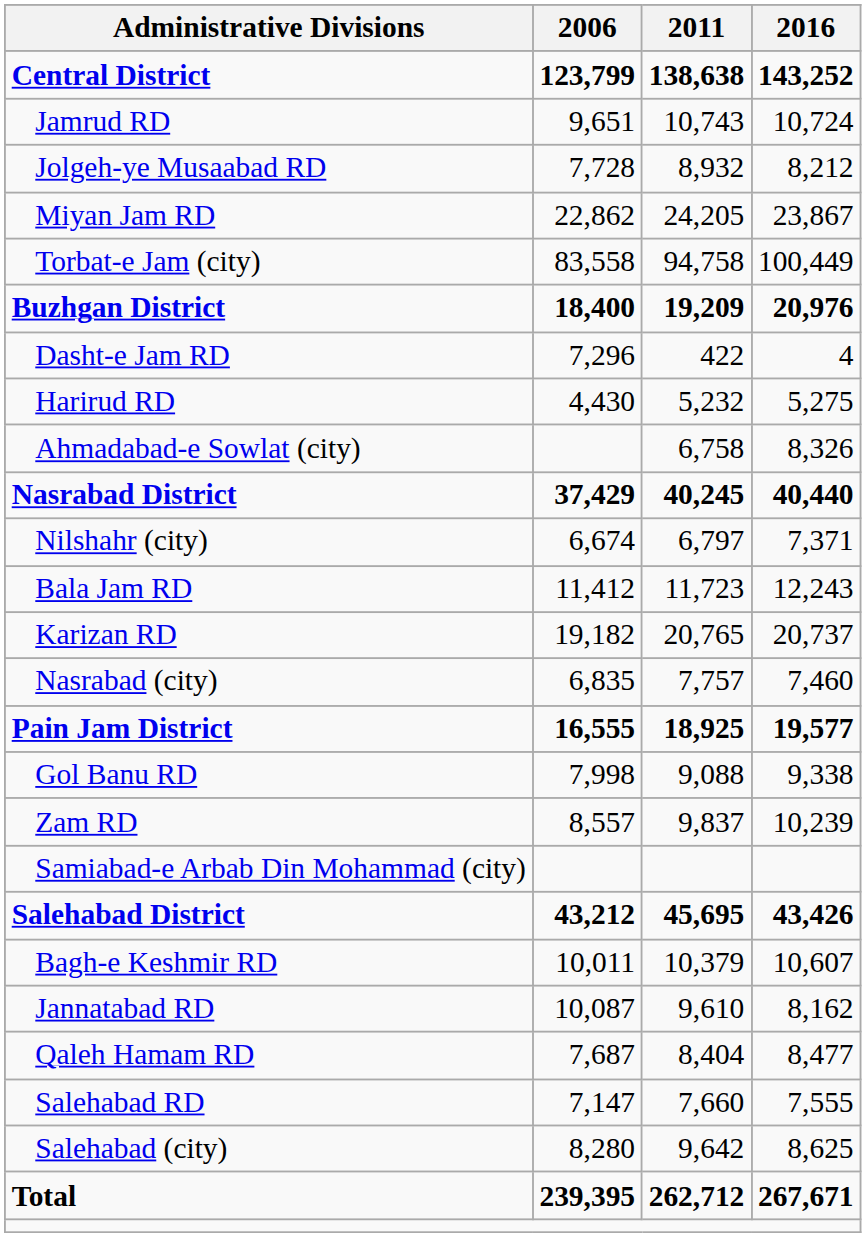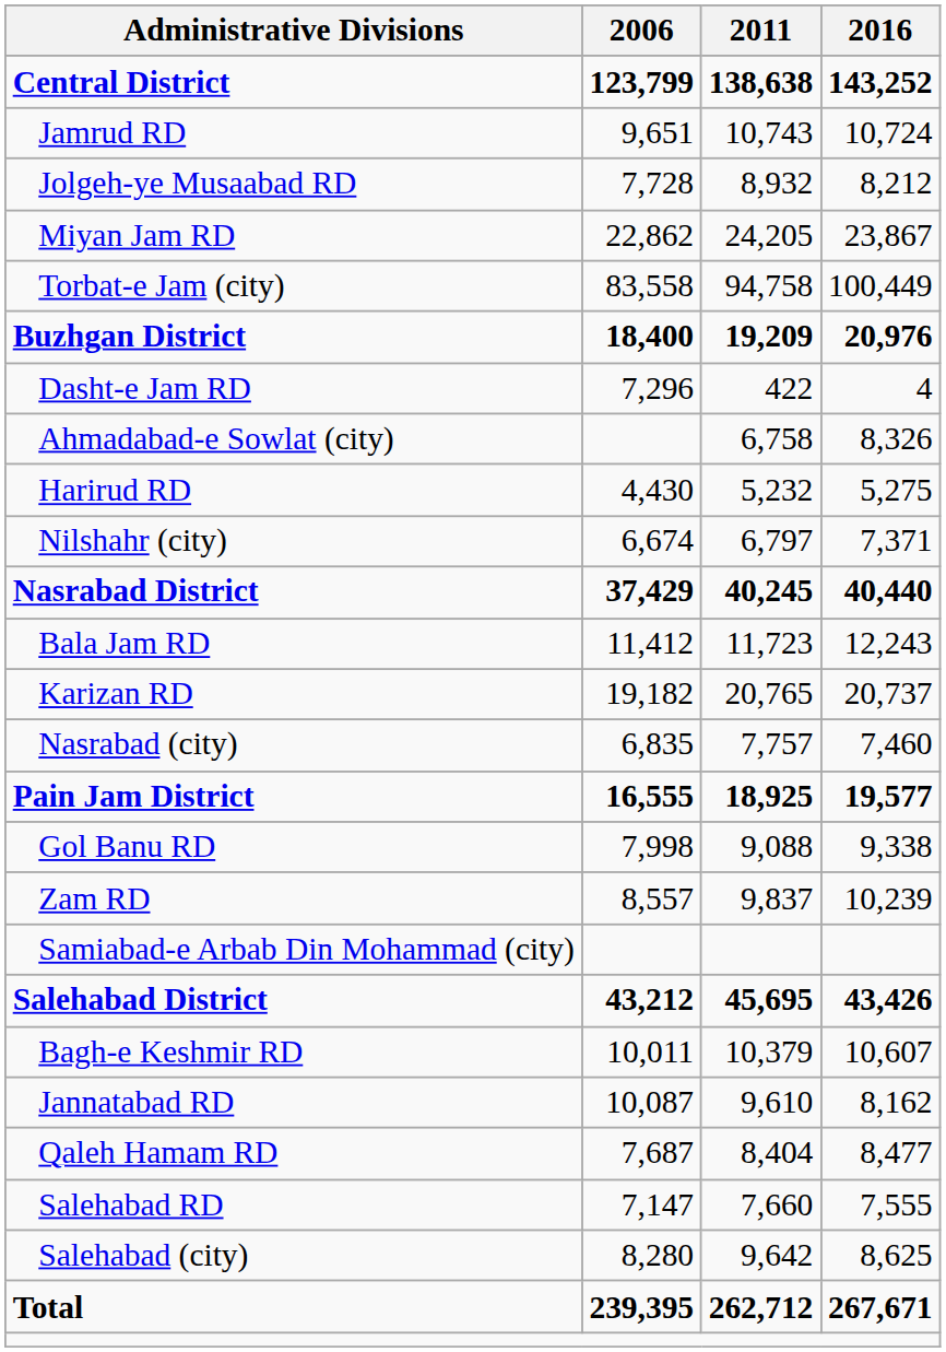 <table class="wikitable">
 <tr>
 <th>Administrative Divisions</th>
 <th>2006</th>
 <th>2011</th>
 <th>2016</th>
 </tr>
 <tr>
 <td><strong><a href='#'>Central District</a></strong></td>
 <td style="text-align: right;"><strong>123,799</strong></td>
 <td style="text-align: right;"><strong>138,638</strong></td>
 <td style="text-align: right;"><strong>143,252</strong></td>
 </tr>
 <tr>
 <td style="padding-left: 1em;"><a href='#'>Jamrud RD</a></td>
 <td style="text-align: right;">9,651</td>
 <td style="text-align: right;">10,743</td>
 <td style="text-align: right;">10,724</td>
 </tr>
 <tr>
 <td style="padding-left: 1em;"><a href='#'>Jolgeh-ye Musaabad RD</a></td>
 <td style="text-align: right;">7,728</td>
 <td style="text-align: right;">8,932</td>
 <td style="text-align: right;">8,212</td>
 </tr>
 <tr>
 <td style="padding-left: 1em;"><a href='#'>Miyan Jam RD</a></td>
 <td style="text-align: right;">22,862</td>
 <td style="text-align: right;">24,205</td>
 <td style="text-align: right;">23,867</td>
 </tr>
 <tr>
 <td style="padding-left: 1em;"><a href='#'>Torbat-e Jam</a> (city)</td>
 <td style="text-align: right;">83,558</td>
 <td style="text-align: right;">94,758</td>
 <td style="text-align: right;">100,449</td>
 </tr>
 <tr>
 <td><strong><a href='#'>Buzhgan District</a></strong></td>
 <td style="text-align: right;"><strong>18,400</strong></td>
 <td style="text-align: right;"><strong>19,209</strong></td>
 <td style="text-align: right;"><strong>20,976</strong></td>
 </tr>
 <tr>
 <td style="padding-left: 1em;"><a href='#'>Dasht-e Jam RD</a></td>
 <td style="text-align: right;">7,296</td>
 <td style="text-align: right;">422</td>
 <td style="text-align: right;">4</td>
 </tr>
 <tr>
+<td style="padding-left: 1em;"><a href='#'>Ahmadabad-e Sowlat</a> (city)</td>
+<td style="text-align: right;"></td>
+<td style="text-align: right;">6,758</td>
+<td style="text-align: right;">8,326</td>
+</tr>
+<tr>
 <td style="padding-left: 1em;"><a href='#'>Harirud RD</a></td>
 <td style="text-align: right;">4,430</td>
 <td style="text-align: right;">5,232</td>
 <td style="text-align: right;">5,275</td>
 </tr>
 <tr>
-<td style="padding-left: 1em;"><a href='#'>Ahmadabad-e Sowlat</a> (city)</td>
-<td style="text-align: right;"></td>
-<td style="text-align: right;">6,758</td>
-<td style="text-align: right;">8,326</td>
+<td style="padding-left: 1em;"><a href='#'>Nilshahr</a> (city)</td>
+<td style="text-align: right;">6,674</td>
+<td style="text-align: right;">6,797</td>
+<td style="text-align: right;">7,371</td>
 </tr>
 <tr>
 <td><strong><a href='#'>Nasrabad District</a></strong></td>
 <td style="text-align: right;"><strong>37,429</strong></td>
 <td style="text-align: right;"><strong>40,245</strong></td>
 <td style="text-align: right;"><strong>40,440</strong></td>
-</tr>
-<tr>
-<td style="padding-left: 1em;"><a href='#'>Nilshahr</a> (city)</td>
-<td style="text-align: right;">6,674</td>
-<td style="text-align: right;">6,797</td>
-<td style="text-align: right;">7,371</td>
 </tr>
 <tr>
 <td style="padding-left: 1em;"><a href='#'>Bala Jam RD</a></td>
 <td style="text-align: right;">11,412</td>
 <td style="text-align: right;">11,723</td>
 <td style="text-align: right;">12,243</td>
 </tr>
 <tr>
 <td style="padding-left: 1em;"><a href='#'>Karizan RD</a></td>
 <td style="text-align: right;">19,182</td>
 <td style="text-align: right;">20,765</td>
 <td style="text-align: right;">20,737</td>
 </tr>
 <tr>
 <td style="padding-left: 1em;"><a href='#'>Nasrabad</a> (city)</td>
 <td style="text-align: right;">6,835</td>
 <td style="text-align: right;">7,757</td>
 <td style="text-align: right;">7,460</td>
 </tr>
 <tr>
 <td><strong><a href='#'>Pain Jam District</a></strong></td>
 <td style="text-align: right;"><strong>16,555</strong></td>
 <td style="text-align: right;"><strong>18,925</strong></td>
 <td style="text-align: right;"><strong>19,577</strong></td>
 </tr>
 <tr>
 <td style="padding-left: 1em;"><a href='#'>Gol Banu RD</a></td>
 <td style="text-align: right;">7,998</td>
 <td style="text-align: right;">9,088</td>
 <td style="text-align: right;">9,338</td>
 </tr>
 <tr>
 <td style="padding-left: 1em;"><a href='#'>Zam RD</a></td>
 <td style="text-align: right;">8,557</td>
 <td style="text-align: right;">9,837</td>
 <td style="text-align: right;">10,239</td>
 </tr>
 <tr>
 <td style="padding-left: 1em;"><a href='#'>Samiabad-e Arbab Din Mohammad</a> (city)</td>
 <td style="text-align: right;"></td>
 <td style="text-align: right;"></td>
 <td style="text-align: right;"></td>
 </tr>
 <tr>
 <td><strong><a href='#'>Salehabad District</a></strong></td>
 <td style="text-align: right;"><strong>43,212</strong></td>
 <td style="text-align: right;"><strong>45,695</strong></td>
 <td style="text-align: right;"><strong>43,426</strong></td>
 </tr>
 <tr>
 <td style="padding-left: 1em;"><a href='#'>Bagh-e Keshmir RD</a></td>
 <td style="text-align: right;">10,011</td>
 <td style="text-align: right;">10,379</td>
 <td style="text-align: right;">10,607</td>
 </tr>
 <tr>
 <td style="padding-left: 1em;"><a href='#'>Jannatabad RD</a></td>
 <td style="text-align: right;">10,087</td>
 <td style="text-align: right;">9,610</td>
 <td style="text-align: right;">8,162</td>
 </tr>
 <tr>
 <td style="padding-left: 1em;"><a href='#'>Qaleh Hamam RD</a></td>
 <td style="text-align: right;">7,687</td>
 <td style="text-align: right;">8,404</td>
 <td style="text-align: right;">8,477</td>
 </tr>
 <tr>
 <td style="padding-left: 1em;"><a href='#'>Salehabad RD</a></td>
 <td style="text-align: right;">7,147</td>
 <td style="text-align: right;">7,660</td>
 <td style="text-align: right;">7,555</td>
 </tr>
 <tr>
 <td style="padding-left: 1em;"><a href='#'>Salehabad</a> (city)</td>
 <td style="text-align: right;">8,280</td>
 <td style="text-align: right;">9,642</td>
 <td style="text-align: right;">8,625</td>
 </tr>
 <tr>
 <td><strong>Total</strong></td>
 <td style="text-align: right;"><strong>239,395</strong></td>
 <td style="text-align: right;"><strong>262,712</strong></td>
 <td style="text-align: right;"><strong>267,671</strong></td>
 </tr>
 <tr>
 <td colspan=4></td>
 </tr>
 </table>
